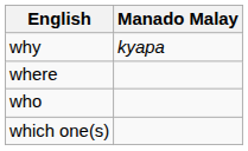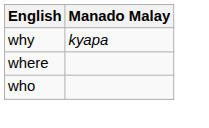 <table class="wikitable">
 <tr>
 <th>English</th>
 <th>Manado Malay</th>
 </tr>
 <tr>
 <td>why</td>
 <td><em>kyapa</em></td>
 </tr>
 <tr>
 <td>where</td>
 <td></td>
 </tr>
 <tr>
 <td>who</td>
 <td></td>
 </tr>
-<tr>
-<td>which one(s)</td>
-<td></td>
-</tr>
 </table>
